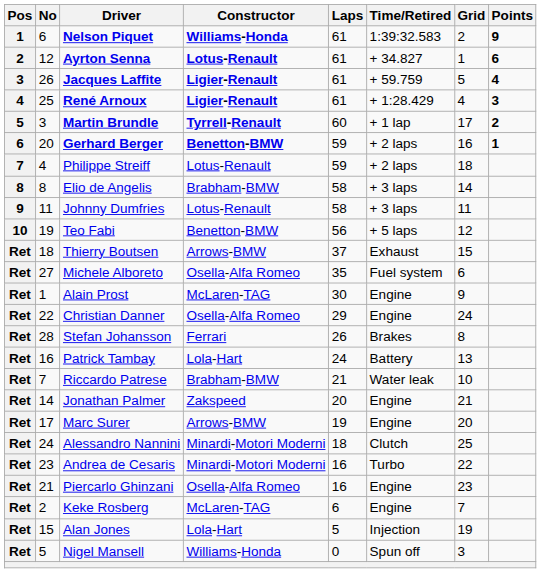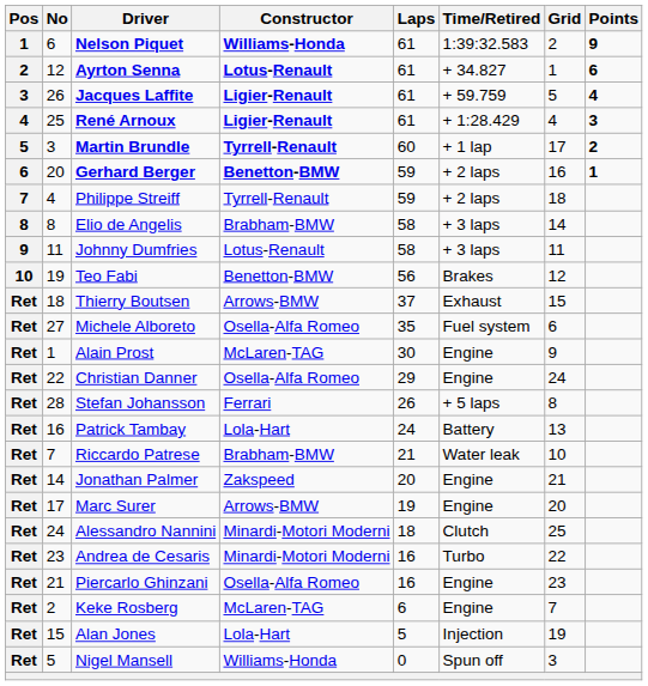 <table class="wikitable" style="font-size: 95%;">
 <tr>
 <th>Pos</th>
 <th>No</th>
 <th>Driver</th>
 <th>Constructor</th>
 <th>Laps</th>
 <th>Time/Retired</th>
 <th>Grid</th>
 <th>Points</th>
 </tr>
 <tr>
 <th>1</th>
 <td>6</td>
 <td> <strong><a href='#'>Nelson Piquet</a></strong></td>
 <td><strong><a href='#'>Williams</a>-<a href='#'>Honda</a></strong></td>
 <td>61</td>
 <td>1:39:32.583</td>
 <td>2</td>
 <td><strong>9</strong></td>
 </tr>
 <tr>
 <th>2</th>
 <td>12</td>
 <td> <strong><a href='#'>Ayrton Senna</a></strong></td>
 <td><strong><a href='#'>Lotus</a>-<a href='#'>Renault</a></strong></td>
 <td>61</td>
 <td>+ 34.827</td>
 <td>1</td>
 <td><strong>6</strong></td>
 </tr>
 <tr>
 <th>3</th>
 <td>26</td>
 <td> <strong><a href='#'>Jacques Laffite</a></strong></td>
 <td><strong><a href='#'>Ligier</a>-<a href='#'>Renault</a></strong></td>
 <td>61</td>
 <td>+ 59.759</td>
 <td>5</td>
 <td><strong>4</strong></td>
 </tr>
 <tr>
 <th>4</th>
 <td>25</td>
 <td> <strong><a href='#'>René Arnoux</a></strong></td>
 <td><strong><a href='#'>Ligier</a>-<a href='#'>Renault</a></strong></td>
 <td>61</td>
 <td>+ 1:28.429</td>
 <td>4</td>
 <td><strong>3</strong></td>
 </tr>
 <tr>
 <th>5</th>
 <td>3</td>
 <td> <strong><a href='#'>Martin Brundle</a></strong></td>
 <td><strong><a href='#'>Tyrrell</a>-<a href='#'>Renault</a></strong></td>
 <td>60</td>
 <td>+ 1 lap</td>
 <td>17</td>
 <td><strong>2</strong></td>
 </tr>
 <tr>
 <th>6</th>
 <td>20</td>
 <td> <strong><a href='#'>Gerhard Berger</a></strong></td>
 <td><strong><a href='#'>Benetton</a>-<a href='#'>BMW</a></strong></td>
 <td>59</td>
 <td>+ 2 laps</td>
 <td>16</td>
 <td><strong>1</strong></td>
 </tr>
 <tr>
 <th>7</th>
 <td>4</td>
 <td> <a href='#'>Philippe Streiff</a></td>
-<td><a href='#'>Lotus</a>-<a href='#'>Renault</a></td>
+<td><a href='#'>Tyrrell</a>-<a href='#'>Renault</a></td>
 <td>59</td>
 <td>+ 2 laps</td>
 <td>18</td>
 <td> </td>
 </tr>
 <tr>
 <th>8</th>
 <td>8</td>
 <td> <a href='#'>Elio de Angelis</a></td>
 <td><a href='#'>Brabham</a>-<a href='#'>BMW</a></td>
 <td>58</td>
 <td>+ 3 laps</td>
 <td>14</td>
 <td> </td>
 </tr>
 <tr>
 <th>9</th>
 <td>11</td>
 <td> <a href='#'>Johnny Dumfries</a></td>
 <td><a href='#'>Lotus</a>-<a href='#'>Renault</a></td>
 <td>58</td>
 <td>+ 3 laps</td>
 <td>11</td>
 <td> </td>
 </tr>
 <tr>
 <th>10</th>
 <td>19</td>
 <td> <a href='#'>Teo Fabi</a></td>
 <td><a href='#'>Benetton</a>-<a href='#'>BMW</a></td>
 <td>56</td>
-<td>+ 5 laps</td>
+<td>Brakes</td>
 <td>12</td>
 <td> </td>
 </tr>
 <tr>
 <th>Ret</th>
 <td>18</td>
 <td> <a href='#'>Thierry Boutsen</a></td>
 <td><a href='#'>Arrows</a>-<a href='#'>BMW</a></td>
 <td>37</td>
 <td>Exhaust</td>
 <td>15</td>
 <td> </td>
 </tr>
 <tr>
 <th>Ret</th>
 <td>27</td>
 <td> <a href='#'>Michele Alboreto</a></td>
 <td><a href='#'>Osella</a>-<a href='#'>Alfa Romeo</a></td>
 <td>35</td>
 <td>Fuel system</td>
 <td>6</td>
 <td> </td>
 </tr>
 <tr>
 <th>Ret</th>
 <td>1</td>
 <td> <a href='#'>Alain Prost</a></td>
 <td><a href='#'>McLaren</a>-<a href='#'>TAG</a></td>
 <td>30</td>
 <td>Engine</td>
 <td>9</td>
 <td> </td>
 </tr>
 <tr>
 <th>Ret</th>
 <td>22</td>
 <td> <a href='#'>Christian Danner</a></td>
 <td><a href='#'>Osella</a>-<a href='#'>Alfa Romeo</a></td>
 <td>29</td>
 <td>Engine</td>
 <td>24</td>
 <td> </td>
 </tr>
 <tr>
 <th>Ret</th>
 <td>28</td>
 <td> <a href='#'>Stefan Johansson</a></td>
 <td><a href='#'>Ferrari</a></td>
 <td>26</td>
-<td>Brakes</td>
+<td>+ 5 laps</td>
 <td>8</td>
 <td> </td>
 </tr>
 <tr>
 <th>Ret</th>
 <td>16</td>
 <td> <a href='#'>Patrick Tambay</a></td>
 <td><a href='#'>Lola</a>-<a href='#'>Hart</a></td>
 <td>24</td>
 <td>Battery</td>
 <td>13</td>
 <td> </td>
 </tr>
 <tr>
 <th>Ret</th>
 <td>7</td>
 <td> <a href='#'>Riccardo Patrese</a></td>
 <td><a href='#'>Brabham</a>-<a href='#'>BMW</a></td>
 <td>21</td>
 <td>Water leak</td>
 <td>10</td>
 <td> </td>
 </tr>
 <tr>
 <th>Ret</th>
 <td>14</td>
 <td> <a href='#'>Jonathan Palmer</a></td>
 <td><a href='#'>Zakspeed</a></td>
 <td>20</td>
 <td>Engine</td>
 <td>21</td>
 <td> </td>
 </tr>
 <tr>
 <th>Ret</th>
 <td>17</td>
 <td> <a href='#'>Marc Surer</a></td>
 <td><a href='#'>Arrows</a>-<a href='#'>BMW</a></td>
 <td>19</td>
 <td>Engine</td>
 <td>20</td>
 <td> </td>
 </tr>
 <tr>
 <th>Ret</th>
 <td>24</td>
 <td> <a href='#'>Alessandro Nannini</a></td>
 <td><a href='#'>Minardi</a>-<a href='#'>Motori Moderni</a></td>
 <td>18</td>
 <td>Clutch</td>
 <td>25</td>
 <td> </td>
 </tr>
 <tr>
 <th>Ret</th>
 <td>23</td>
 <td> <a href='#'>Andrea de Cesaris</a></td>
 <td><a href='#'>Minardi</a>-<a href='#'>Motori Moderni</a></td>
 <td>16</td>
 <td>Turbo</td>
 <td>22</td>
 <td> </td>
 </tr>
 <tr>
 <th>Ret</th>
 <td>21</td>
 <td> <a href='#'>Piercarlo Ghinzani</a></td>
 <td><a href='#'>Osella</a>-<a href='#'>Alfa Romeo</a></td>
 <td>16</td>
 <td>Engine</td>
 <td>23</td>
 <td> </td>
 </tr>
 <tr>
 <th>Ret</th>
 <td>2</td>
 <td> <a href='#'>Keke Rosberg</a></td>
 <td><a href='#'>McLaren</a>-<a href='#'>TAG</a></td>
 <td>6</td>
 <td>Engine</td>
 <td>7</td>
 <td> </td>
 </tr>
 <tr>
 <th>Ret</th>
 <td>15</td>
 <td> <a href='#'>Alan Jones</a></td>
 <td><a href='#'>Lola</a>-<a href='#'>Hart</a></td>
 <td>5</td>
 <td>Injection</td>
 <td>19</td>
 <td> </td>
 </tr>
 <tr>
 <th>Ret</th>
 <td>5</td>
 <td> <a href='#'>Nigel Mansell</a></td>
 <td><a href='#'>Williams</a>-<a href='#'>Honda</a></td>
 <td>0</td>
 <td>Spun off</td>
 <td>3</td>
 <td> </td>
 </tr>
 <tr>
 <th colspan="8"></th>
 </tr>
 </table>
